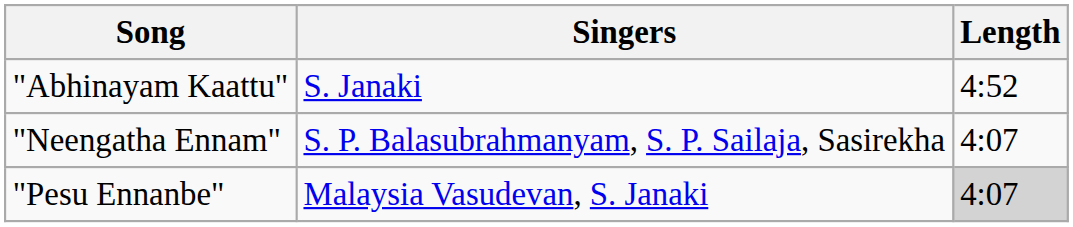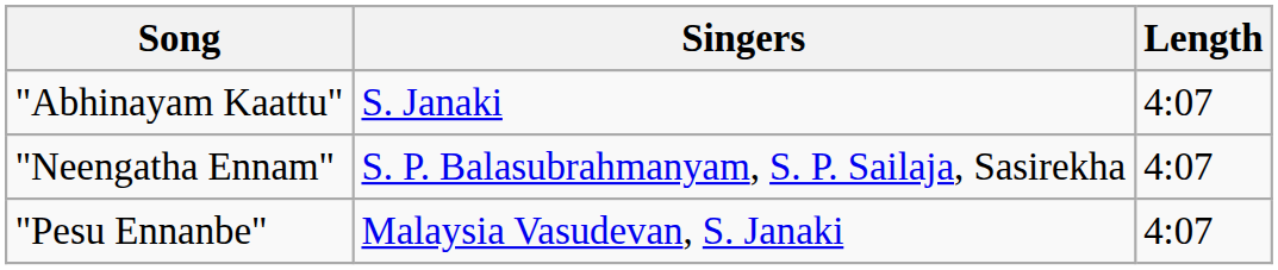 <table class="wikitable" style="font-size:95%;">
 <tr>
 <th>Song</th>
 <th>Singers</th>
 <th>Length</th>
 </tr>
 <tr>
 <td>"Abhinayam Kaattu"</td>
 <td><a href='#'>S. Janaki</a></td>
-<td>4:52</td>
+<td>4:07</td>
 </tr>
 <tr>
 <td>"Neengatha Ennam"</td>
 <td><a href='#'>S. P. Balasubrahmanyam</a>, <a href='#'>S. P. Sailaja</a>, Sasirekha</td>
 <td>4:07</td>
 </tr>
 <tr>
 <td>"Pesu Ennanbe"</td>
 <td><a href='#'>Malaysia Vasudevan</a>, <a href='#'>S. Janaki</a></td>
-<td style="background: lightgrey;">4:07</td>
+<td>4:07</td>
 </tr>
 </table>
